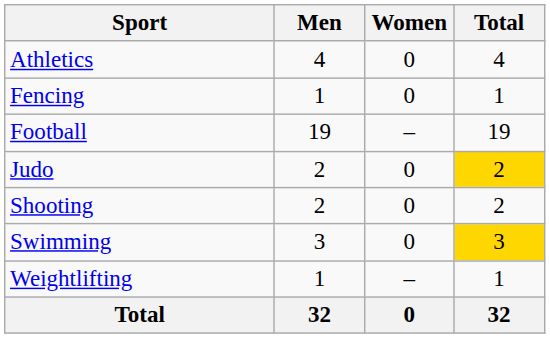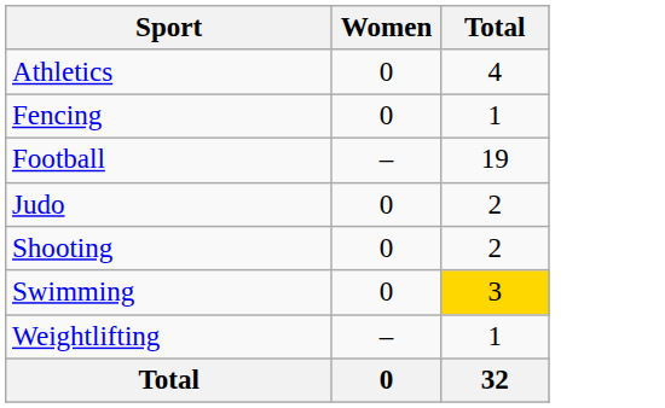 <table class="wikitable sortable" style="text-align:center;">
 <tr>
 <th width=180>Sport</th>
-<th width=55>Men</th>
 <th width=55>Women</th>
 <th width=55>Total</th>
 </tr>
 <tr>
 <td align=left><a href='#'>Athletics</a></td>
-<td>4</td>
 <td>0</td>
 <td>4</td>
 </tr>
 <tr>
 <td align=left><a href='#'>Fencing</a></td>
-<td>1</td>
 <td>0</td>
 <td>1</td>
 </tr>
 <tr>
 <td align=left><a href='#'>Football</a></td>
-<td>19</td>
 <td>–</td>
 <td>19</td>
 </tr>
 <tr>
 <td align=left><a href='#'>Judo</a></td>
+<td>0</td>
 <td>2</td>
-<td>0</td>
-<td style="background: gold;">2</td>
 </tr>
 <tr>
 <td align=left><a href='#'>Shooting</a></td>
-<td>2</td>
 <td>0</td>
 <td>2</td>
 </tr>
 <tr>
 <td align=left><a href='#'>Swimming</a></td>
-<td>3</td>
 <td>0</td>
 <td style="background: gold;">3</td>
 </tr>
 <tr>
 <td align=left><a href='#'>Weightlifting</a></td>
-<td>1</td>
 <td>–</td>
 <td>1</td>
 </tr>
 <tr>
 <th>Total</th>
-<th>32</th>
 <th>0</th>
 <th>32</th>
 </tr>
 </table>
